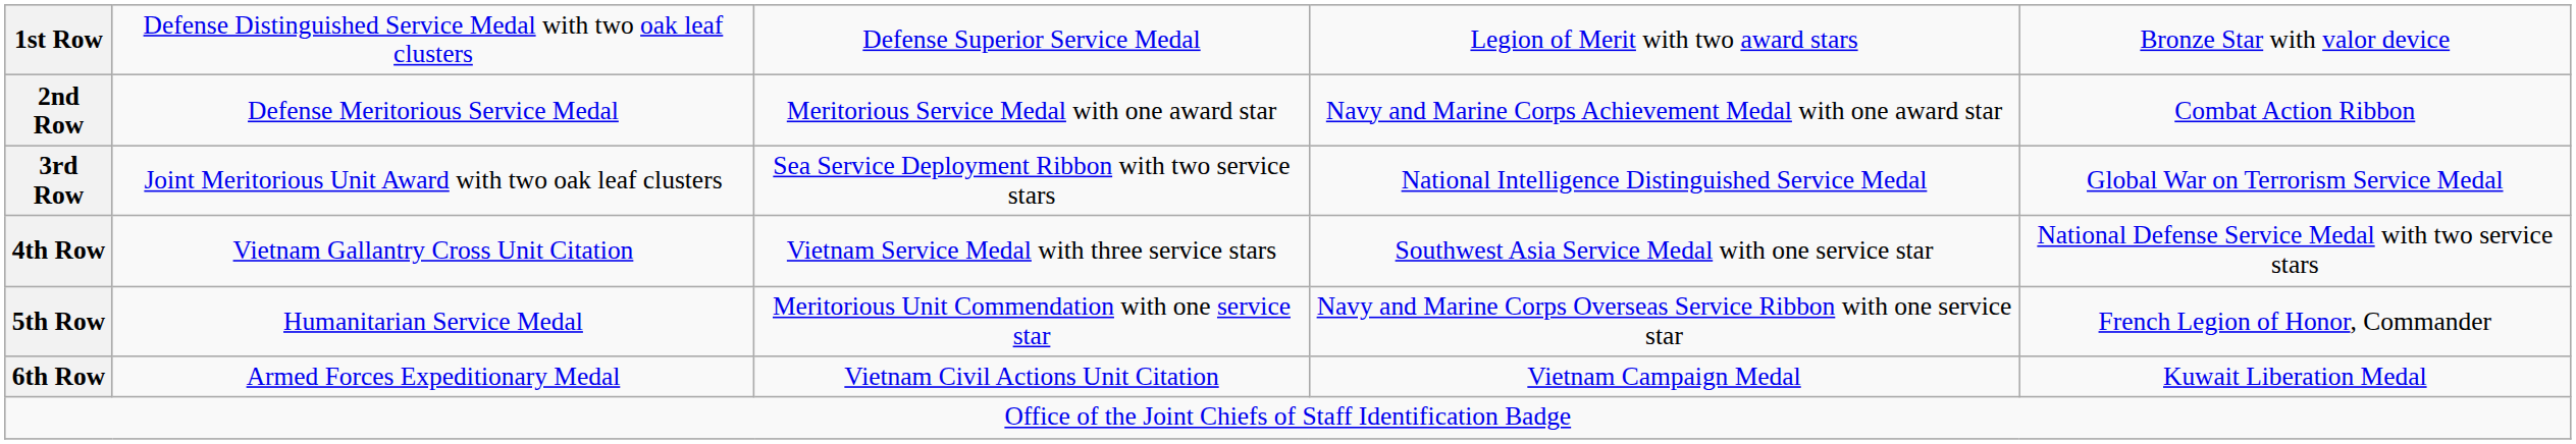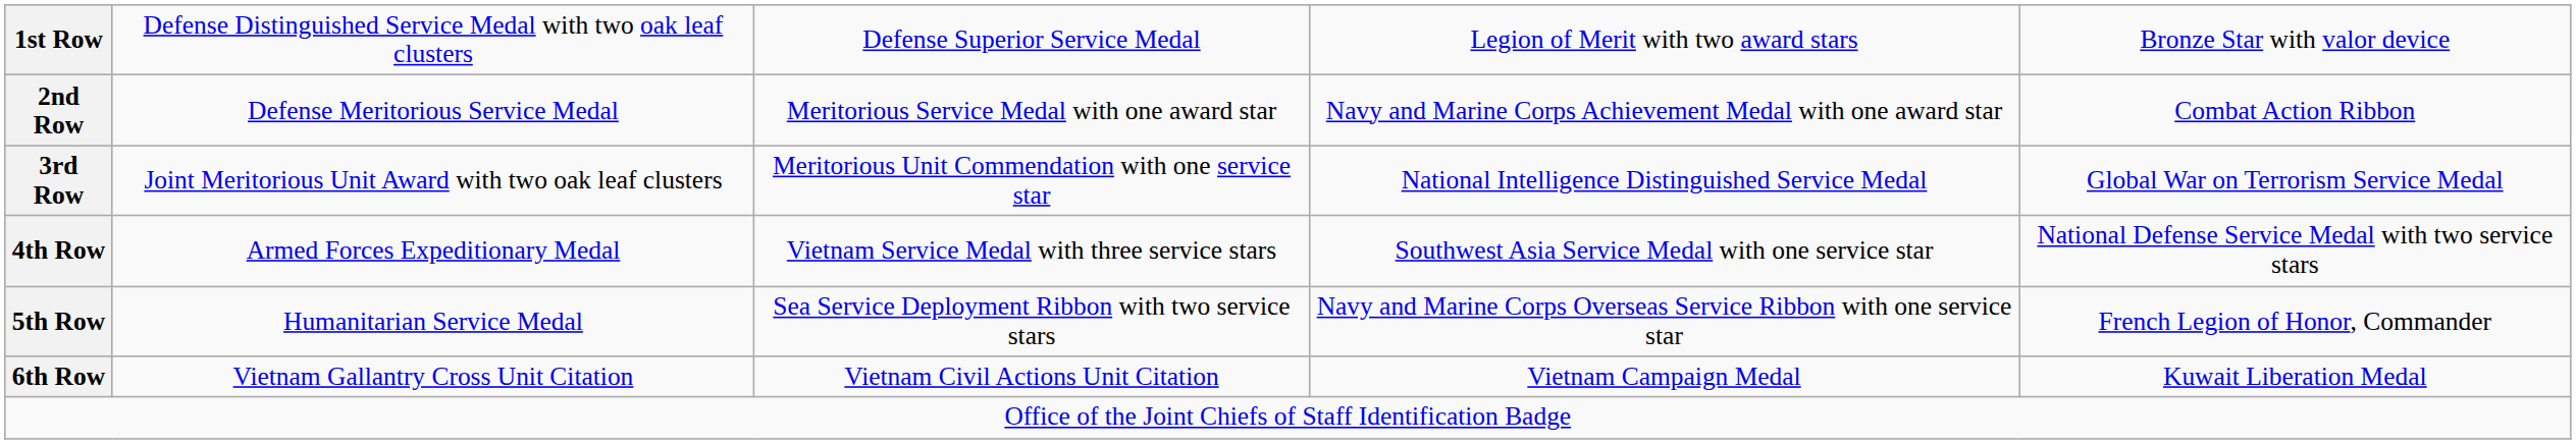 <table class="wikitable" style="margin:1em auto; text-align:center;">
 <tr>
 <th>1st Row</th>
 <td><a href='#'>Defense Distinguished Service Medal</a> with two <a href='#'>oak leaf clusters</a></td>
 <td><a href='#'>Defense Superior Service Medal</a></td>
 <td><a href='#'>Legion of Merit</a> with two <a href='#'>award stars</a></td>
 <td><a href='#'>Bronze Star</a> with <a href='#'>valor device</a></td>
 </tr>
 <tr>
 <th>2nd Row</th>
 <td><a href='#'>Defense Meritorious Service Medal</a></td>
 <td><a href='#'>Meritorious Service Medal</a> with one award star</td>
 <td><a href='#'>Navy and Marine Corps Achievement Medal</a> with one award star</td>
 <td><a href='#'>Combat Action Ribbon</a></td>
 </tr>
 <tr>
 <th>3rd Row</th>
 <td><a href='#'>Joint Meritorious Unit Award</a> with two oak leaf clusters</td>
-<td><a href='#'>Sea Service Deployment Ribbon</a> with two service stars</td>
+<td><a href='#'>Meritorious Unit Commendation</a> with one <a href='#'>service star</a></td>
 <td><a href='#'>National Intelligence Distinguished Service Medal</a></td>
 <td><a href='#'>Global War on Terrorism Service Medal</a></td>
 </tr>
 <tr>
 <th>4th Row</th>
-<td><a href='#'>Vietnam Gallantry Cross Unit Citation</a></td>
+<td><a href='#'>Armed Forces Expeditionary Medal</a></td>
 <td><a href='#'>Vietnam Service Medal</a> with three service stars</td>
 <td><a href='#'>Southwest Asia Service Medal</a> with one service star</td>
 <td><a href='#'>National Defense Service Medal</a> with two service stars</td>
 </tr>
 <tr>
 <th>5th Row</th>
 <td><a href='#'>Humanitarian Service Medal</a></td>
-<td><a href='#'>Meritorious Unit Commendation</a> with one <a href='#'>service star</a></td>
+<td><a href='#'>Sea Service Deployment Ribbon</a> with two service stars</td>
 <td><a href='#'>Navy and Marine Corps Overseas Service Ribbon</a> with one service star</td>
 <td><a href='#'>French Legion of Honor</a>, Commander</td>
 </tr>
 <tr>
 <th>6th Row</th>
-<td><a href='#'>Armed Forces Expeditionary Medal</a></td>
+<td><a href='#'>Vietnam Gallantry Cross Unit Citation</a></td>
 <td><a href='#'>Vietnam Civil Actions Unit Citation</a></td>
 <td><a href='#'>Vietnam Campaign Medal</a></td>
 <td><a href='#'>Kuwait Liberation Medal</a></td>
 </tr>
 <tr>
 <td colspan="5"><a href='#'>Office of the Joint Chiefs of Staff Identification Badge</a></td>
 </tr>
 </table>
